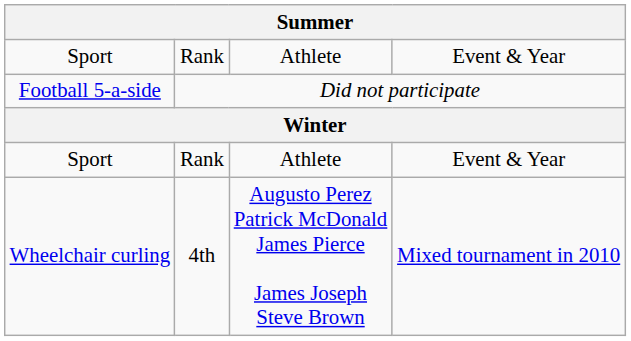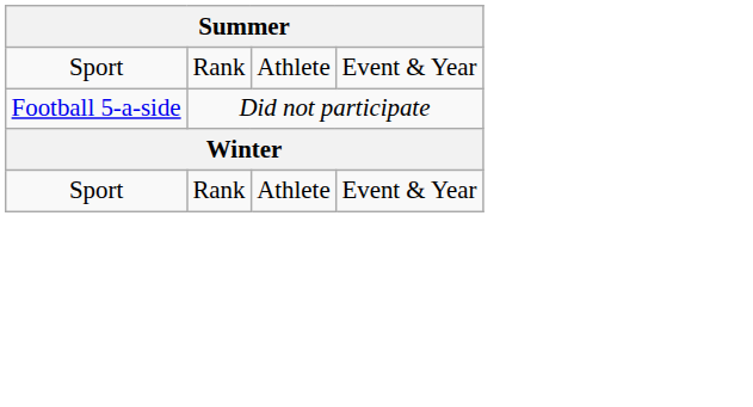 <table class="wikitable" style="text-align:center; font-size:90%;">
 <tr>
 <th colspan=4>Summer</th>
 </tr>
 <tr>
 <td>Sport</td>
 <td>Rank</td>
 <td>Athlete</td>
 <td>Event & Year</td>
 </tr>
 <tr>
 <td> <a href='#'>Football 5-a-side</a></td>
 <td colspan=3><em>Did not participate</em></td>
 </tr>
 <tr>
 <th colspan=4>Winter</th>
 </tr>
 <tr>
 <td>Sport</td>
 <td>Rank</td>
 <td>Athlete</td>
 <td>Event & Year</td>
 </tr>
-<tr>
-<td> <a href='#'>Wheelchair curling</a></td>
-<td>4th</td>
-<td><a href='#'>Augusto Perez</a><br><a href='#'>Patrick McDonald</a><br><a href='#'>James Pierce</a><br><br><a href='#'>James Joseph</a><br><a href='#'>Steve Brown</a></td>
-<td><a href='#'>Mixed tournament in 2010</a></td>
-</tr>
 </table>
